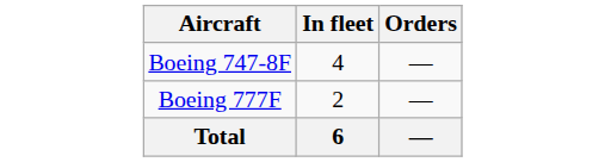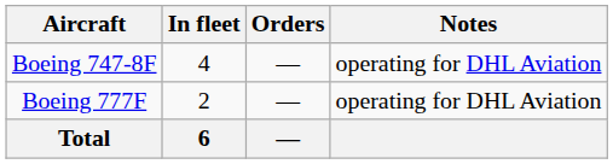 <table class="wikitable" style="margin:0.5em auto;text-align:center">
 <tr>
 <th>Aircraft</th>
 <th>In fleet</th>
 <th>Orders</th>
+<th>Notes</th>
 </tr>
 <tr>
 <td><a href='#'>Boeing 747-8F</a></td>
 <td>4</td>
 <td>—</td>
+<td>operating for <a href='#'>DHL Aviation</a></td>
 </tr>
 <tr>
 <td><a href='#'>Boeing 777F</a></td>
 <td>2</td>
 <td>—</td>
+<td>operating for DHL Aviation</td>
 </tr>
 <tr>
 <th>Total</th>
 <th>6</th>
 <th>—</th>
+<th></th>
 </tr>
 </table>
